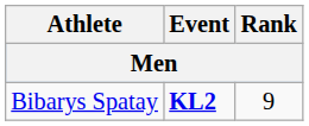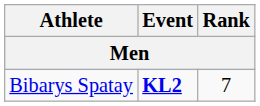 <table class="wikitable" style="font-size:100%">
 <tr>
 <th>Athlete</th>
 <th>Event</th>
 <th>Rank</th>
 </tr>
 <tr style="background:#9acdff;">
 <th colspan=4>Men</th>
 </tr>
 <tr>
 <td><a href='#'>Bibarys Spatay</a></td>
 <td><strong><a href='#'>KL2</a></strong></td>
-<td align=center>9</td>
+<td align=center>7</td>
 </tr>
 </table>
